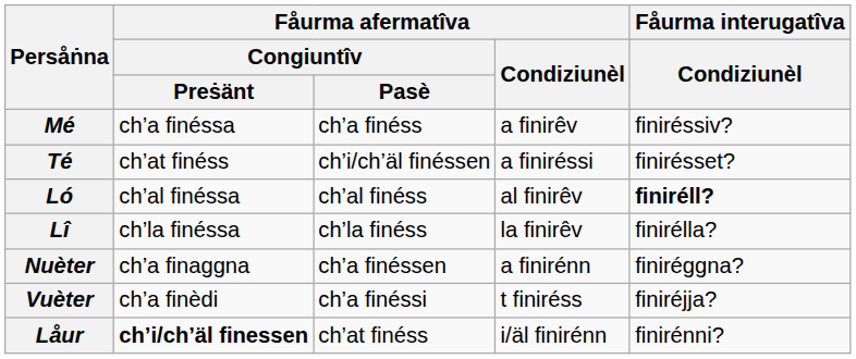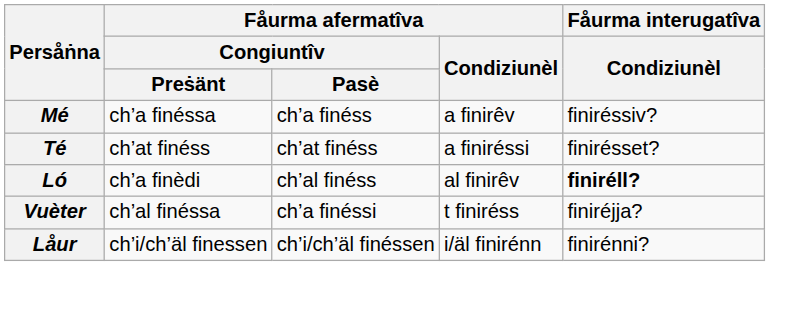 <table class="wikitable">
 <tr>
 <th rowspan="3">Persåṅna</th>
 <th colspan="3">Fåurma afermatîva</th>
 <th>Fåurma interugatîva</th>
 </tr>
 <tr>
 <th colspan="2">Congiuntîv</th>
 <th rowspan="2">Condiziunèl</th>
 <th rowspan="2">Condiziunèl</th>
 </tr>
 <tr>
 <th>Preṡänt</th>
 <th>Pasè</th>
 </tr>
 <tr>
 <th><em>Mé</em></th>
 <td>ch’a finéssa</td>
 <td>ch’a finéss</td>
 <td>a finirêv</td>
 <td>finiréssiv?</td>
 </tr>
 <tr>
 <th><em>Té</em></th>
 <td>ch’at finéss</td>
-<td>ch’i/ch’äl finéssen</td>
+<td>ch’at finéss</td>
 <td>a finiréssi</td>
 <td>finirésset?</td>
 </tr>
 <tr>
 <th><em>Ló</em></th>
-<td>ch’al finéssa</td>
+<td>ch’a finèdi</td>
 <td>ch’al finéss</td>
 <td>al finirêv</td>
 <td><strong>finiréll?</strong></td>
 </tr>
 <tr>
-<th><em>Lî</em></th>
-<td>ch’la finéssa</td>
-<td>ch’la finéss</td>
-<td>la finirêv</td>
-<td>finirélla?</td>
-</tr>
-<tr>
-<th><em>Nuèter</em></th>
-<td>ch’a finaggna</td>
-<td>ch’a finéssen</td>
-<td>a finirénn</td>
-<td>finiréggna?</td>
-</tr>
-<tr>
 <th><em>Vuèter</em></th>
-<td>ch’a finèdi</td>
+<td>ch’al finéssa</td>
 <td>ch’a finéssi</td>
 <td>t finiréss</td>
 <td>finiréjja?</td>
 </tr>
 <tr>
 <th rowspan="2"><em>Låur</em></th>
-<td><strong>ch’i/ch’äl finessen</strong></td>
-<td>ch’at finéss</td>
+<td>ch’i/ch’äl finessen</td>
+<td>ch’i/ch’äl finéssen</td>
 <td>i/äl finirénn</td>
 <td>finirénni?</td>
 </tr>
 </table>
